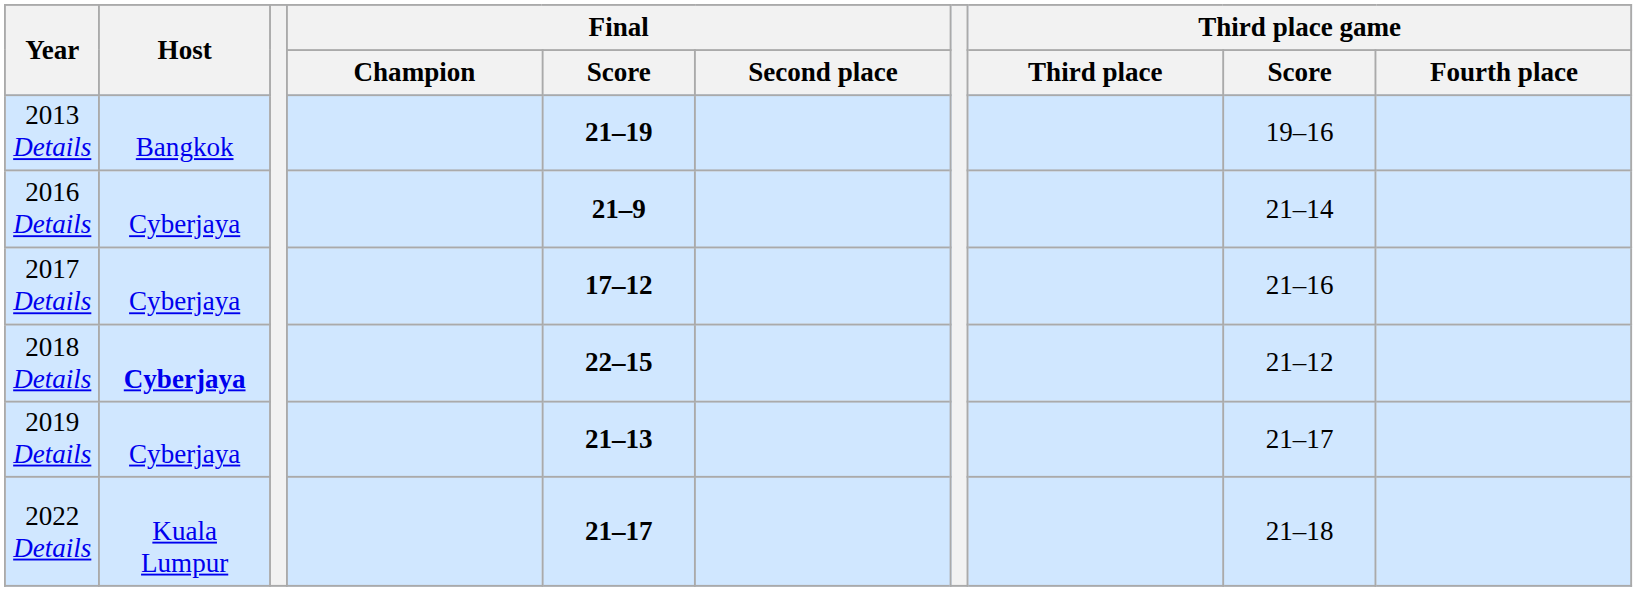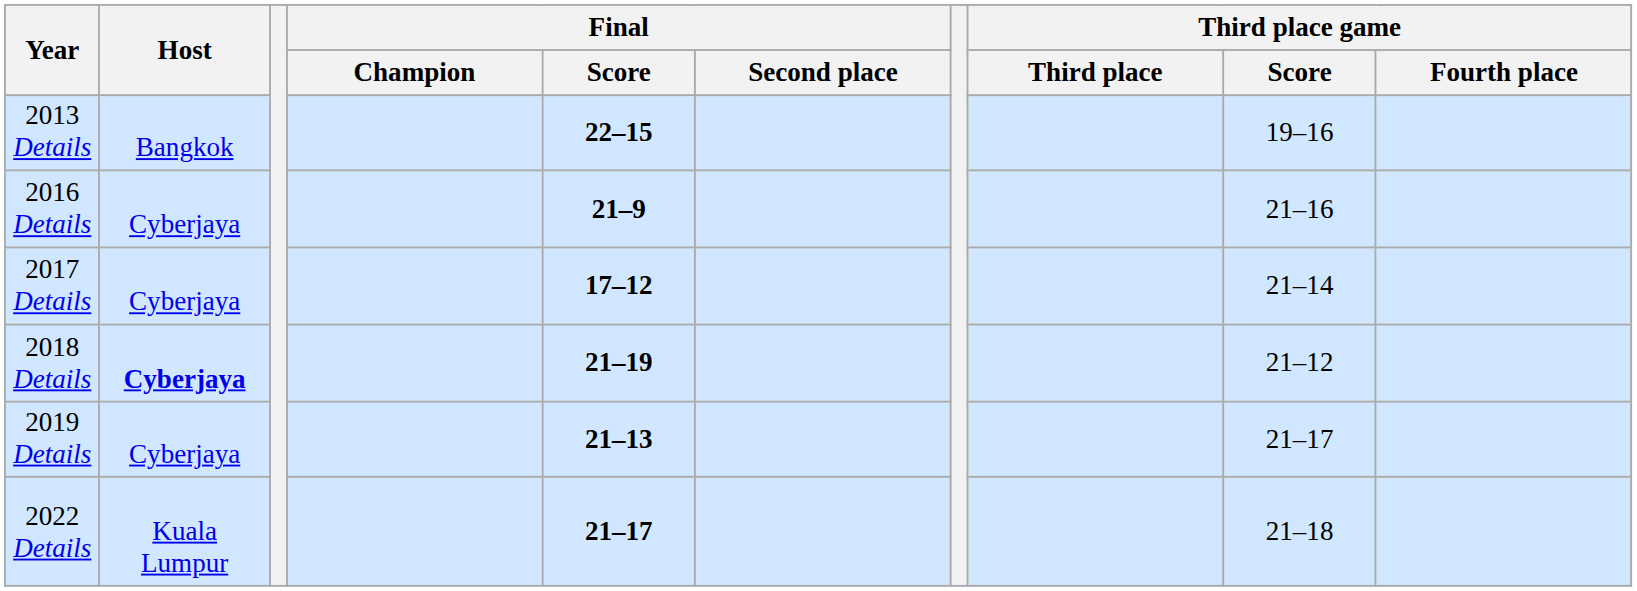 <table class="wikitable" style="font-size:90%; width: 98%; text-align: center;">
 <tr bgcolor=#C1D8FF>
 <th rowspan=2 width=5%>Year</th>
 <th rowspan=2 width=10%>Host</th>
 <th width=1% rowspan=8 bgcolor=ffffff></th>
 <th colspan=3>Final</th>
 <th width=1% rowspan=8 bgcolor=ffffff></th>
 <th colspan=3>Third place game</th>
 </tr>
 <tr bgcolor=#EFEFEF>
 <th width=15%>Champion</th>
 <th width=9%>Score</th>
 <th width=15%>Second place</th>
 <th width=15%>Third place</th>
 <th width=9%>Score</th>
 <th width=15%>Fourth place</th>
 </tr>
 <tr bgcolor=#D0E7FF>
 <td>2013 <br> <em><a href='#'>Details</a></em></td>
 <td><br><a href='#'>Bangkok</a></td>
 <td><strong></strong></td>
-<td><strong>21–19 </strong></td>
+<td><strong>22–15</strong></td>
 <td></td>
 <td></td>
 <td>19–16</td>
 <td></td>
 </tr>
 <tr bgcolor=#D0E7FF>
 <td>2016 <br> <em><a href='#'>Details</a></em></td>
 <td><br><a href='#'>Cyberjaya</a></td>
 <td><strong></strong></td>
 <td><strong>21–9</strong></td>
 <td></td>
 <td></td>
-<td>21–14</td>
+<td>21–16</td>
 <td></td>
 </tr>
 <tr bgcolor=#D0E7FF>
 <td>2017 <br> <em><a href='#'>Details</a></em></td>
 <td><br><a href='#'>Cyberjaya</a></td>
 <td><strong></strong></td>
 <td><strong>17–12</strong></td>
 <td></td>
 <td></td>
-<td>21–16</td>
+<td>21–14</td>
 <td></td>
 </tr>
 <tr bgcolor=#D0E7FF>
 <td>2018 <br> <em><a href='#'>Details</a></em></td>
 <td><strong><br><a href='#'>Cyberjaya</a></strong></td>
 <td><strong></strong></td>
-<td><strong>22–15</strong></td>
+<td><strong>21–19 </strong></td>
 <td></td>
 <td></td>
 <td>21–12</td>
 <td></td>
 </tr>
 <tr bgcolor=#D0E7FF>
 <td>2019 <br> <em><a href='#'>Details</a></em></td>
 <td><br><a href='#'>Cyberjaya</a></td>
 <td><strong></strong></td>
 <td><strong>21–13</strong></td>
 <td></td>
 <td></td>
 <td>21–17</td>
 <td></td>
 </tr>
 <tr bgcolor=#D0E7FF>
 <td>2022 <br> <em><a href='#'>Details</a></em></td>
 <td><br><a href='#'>Kuala Lumpur</a></td>
 <td><strong></strong></td>
 <td><strong>21–17</strong></td>
 <td></td>
 <td></td>
 <td>21–18</td>
 <td></td>
 </tr>
 </table>
